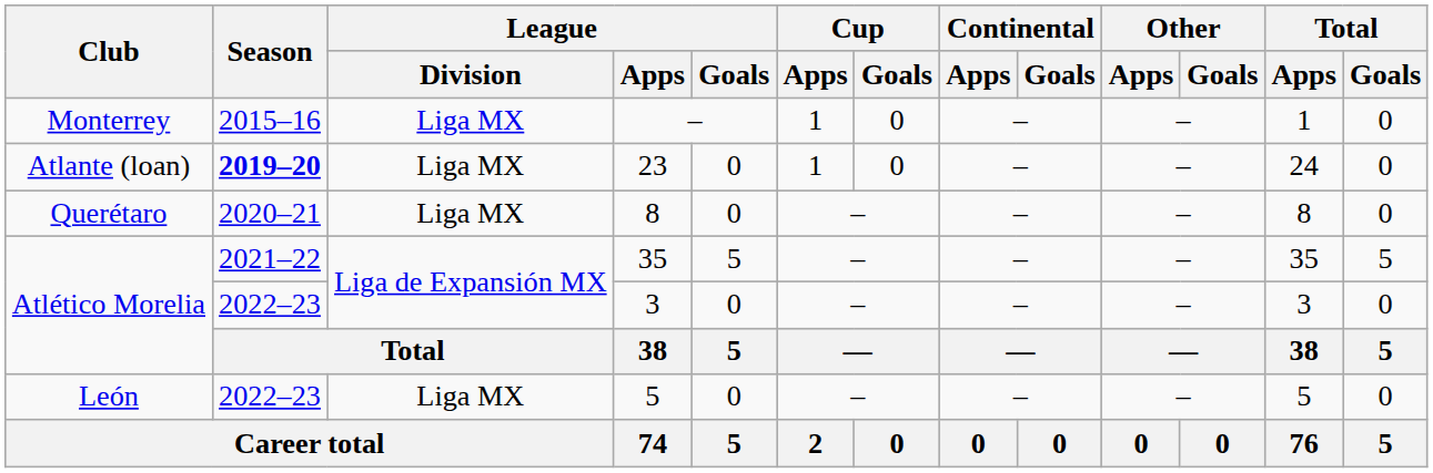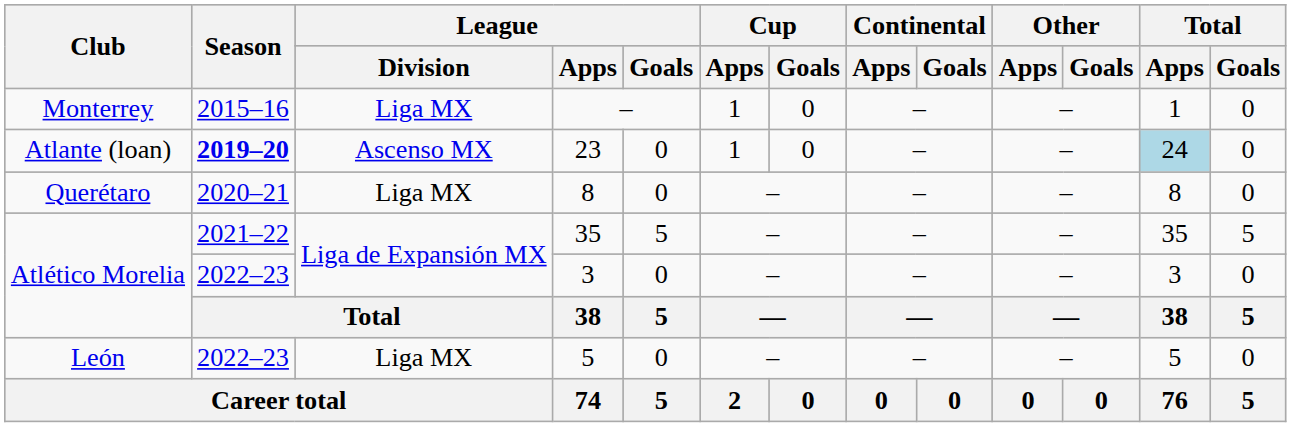 <table class="wikitable" style="text-align: center">
 <tr>
 <th rowspan="2">Club</th>
 <th rowspan="2">Season</th>
 <th colspan="3">League</th>
 <th colspan="2">Cup</th>
 <th colspan="2">Continental</th>
 <th colspan="2">Other</th>
 <th colspan="2">Total</th>
 </tr>
 <tr>
 <th>Division</th>
 <th>Apps</th>
 <th>Goals</th>
 <th>Apps</th>
 <th>Goals</th>
 <th>Apps</th>
 <th>Goals</th>
 <th>Apps</th>
 <th>Goals</th>
 <th>Apps</th>
 <th>Goals</th>
 </tr>
 <tr>
 <td><a href='#'>Monterrey</a></td>
 <td><a href='#'>2015–16</a></td>
 <td><a href='#'>Liga MX</a></td>
 <td colspan="2">–</td>
 <td>1</td>
 <td>0</td>
 <td colspan="2">–</td>
 <td colspan="2">–</td>
 <td>1</td>
 <td>0</td>
 </tr>
 <tr>
 <td><a href='#'>Atlante</a> (loan)</td>
 <td><strong><a href='#'>2019–20</a></strong></td>
-<td>Liga MX</td>
+<td><a href='#'>Ascenso MX</a></td>
 <td>23</td>
 <td>0</td>
 <td>1</td>
 <td>0</td>
 <td colspan="2">–</td>
 <td colspan="2">–</td>
-<td>24</td>
+<td style="background: lightblue;">24</td>
 <td>0</td>
 </tr>
 <tr>
 <td><a href='#'>Querétaro</a></td>
 <td><a href='#'>2020–21</a></td>
 <td>Liga MX</td>
 <td>8</td>
 <td>0</td>
 <td colspan="2">–</td>
 <td colspan="2">–</td>
 <td colspan="2">–</td>
 <td>8</td>
 <td>0</td>
 </tr>
 <tr>
 <td rowspan="3"><a href='#'>Atlético Morelia</a></td>
 <td><a href='#'>2021–22</a></td>
 <td rowspan="2"><a href='#'>Liga de Expansión MX</a></td>
 <td>35</td>
 <td>5</td>
 <td colspan="2">–</td>
 <td colspan="2">–</td>
 <td colspan="2">–</td>
 <td>35</td>
 <td>5</td>
 </tr>
 <tr>
 <td><a href='#'>2022–23</a></td>
 <td>3</td>
 <td>0</td>
 <td colspan="2">–</td>
 <td colspan="2">–</td>
 <td colspan="2">–</td>
 <td>3</td>
 <td>0</td>
 </tr>
 <tr>
 <th colspan="2">Total</th>
 <th>38</th>
 <th>5</th>
 <th colspan="2">—</th>
 <th colspan="2">—</th>
 <th colspan="2">—</th>
 <th>38</th>
 <th>5</th>
 </tr>
 <tr>
 <td><a href='#'>León</a></td>
 <td><a href='#'>2022–23</a></td>
 <td>Liga MX</td>
 <td>5</td>
 <td>0</td>
 <td colspan="2">–</td>
 <td colspan="2">–</td>
 <td colspan="2">–</td>
 <td>5</td>
 <td>0</td>
 </tr>
 <tr>
 <th colspan="3"><strong>Career total</strong></th>
 <th>74</th>
 <th>5</th>
 <th>2</th>
 <th>0</th>
 <th>0</th>
 <th>0</th>
 <th>0</th>
 <th>0</th>
 <th>76</th>
 <th>5</th>
 </tr>
 </table>
